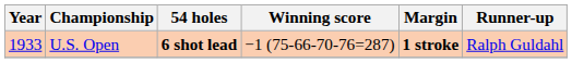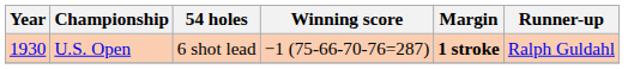 <table class="wikitable">
 <tr>
 <th>Year</th>
 <th>Championship</th>
 <th>54 holes</th>
 <th>Winning score</th>
 <th>Margin</th>
 <th>Runner-up</th>
 </tr>
 <tr style="background:#FBCEB1;">
-<td><a href='#'>1933</a></td>
+<td><a href='#'>1930</a></td>
 <td><a href='#'>U.S. Open</a></td>
-<td><strong>6 shot lead</strong></td>
+<td>6 shot lead</td>
 <td>−1 (75-66-70-76=287)</td>
 <td><strong>1 stroke</strong></td>
 <td> <a href='#'>Ralph Guldahl</a></td>
 </tr>
 <tr>
 </tr>
 </table>
